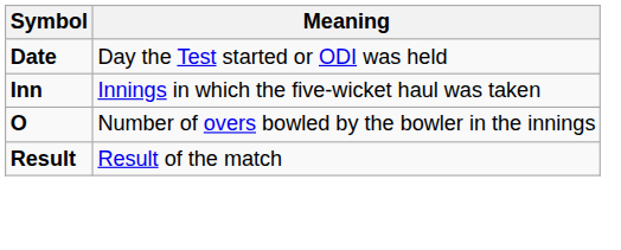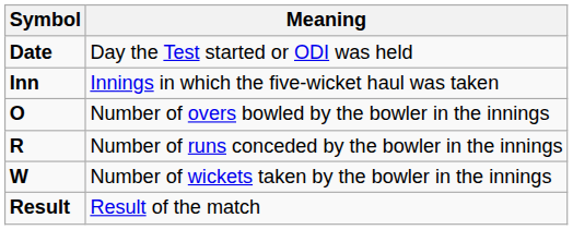 <table class="wikitable">
 <tr>
 <th>Symbol</th>
 <th>Meaning</th>
 </tr>
 <tr>
 <td><strong>Date</strong></td>
 <td>Day the <a href='#'>Test</a> started or <a href='#'>ODI</a> was held</td>
 </tr>
 <tr>
 <td><strong>Inn</strong></td>
 <td><a href='#'>Innings</a> in which the five-wicket haul was taken</td>
 </tr>
 <tr>
 <td><strong>O</strong></td>
 <td>Number of <a href='#'>overs</a> bowled by the bowler in the innings</td>
 </tr>
 <tr>
+<td><strong>R</strong></td>
+<td>Number of <a href='#'>runs</a> conceded by the bowler in the innings</td>
+</tr>
+<tr>
+<td><strong>W</strong></td>
+<td>Number of <a href='#'>wickets</a> taken by the bowler in the innings</td>
+</tr>
+<tr>
 <td><strong>Result</strong></td>
 <td><a href='#'>Result</a> of the match</td>
 </tr>
 </table>
